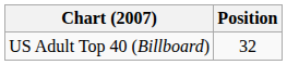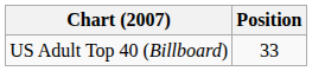 <table class="wikitable">
 <tr>
 <th>Chart (2007)</th>
 <th>Position</th>
 </tr>
 <tr>
 <td>US Adult Top 40 (<em>Billboard</em>)</td>
-<td style="text-align:center;">32</td>
+<td style="text-align:center;">33</td>
 </tr>
 </table>
